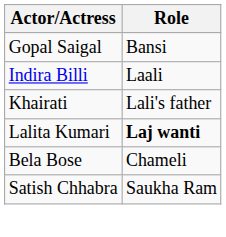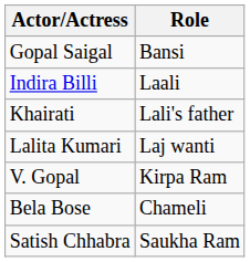 <table class="wikitable">
 <tr>
 <th>Actor/Actress</th>
 <th>Role</th>
 </tr>
 <tr>
 <td>Gopal Saigal</td>
 <td>Bansi</td>
 </tr>
 <tr>
 <td><a href='#'>Indira Billi</a></td>
 <td>Laali</td>
 </tr>
 <tr>
 <td>Khairati</td>
 <td>Lali's father</td>
 </tr>
 <tr>
 <td>Lalita Kumari</td>
-<td><strong>Laj wanti</strong></td>
+<td>Laj wanti</td>
+</tr>
+<tr>
+<td>V. Gopal</td>
+<td>Kirpa Ram</td>
 </tr>
 <tr>
 <td>Bela Bose</td>
 <td>Chameli</td>
 </tr>
 <tr>
 <td>Satish Chhabra</td>
 <td>Saukha Ram</td>
 </tr>
 </table>
